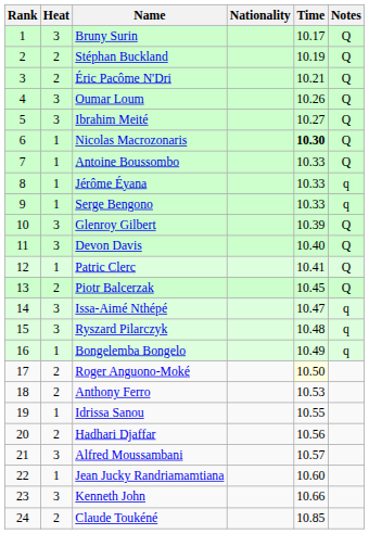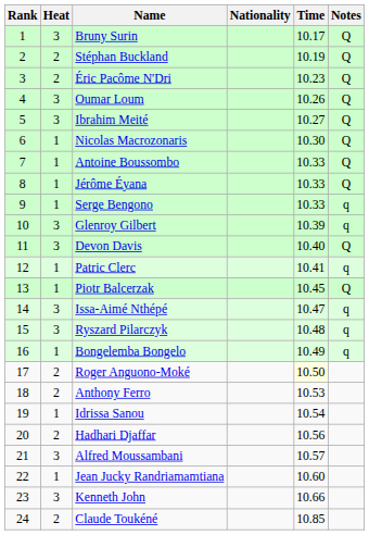 <table class="wikitable sortable" style="text-align:center; font-size:95%">
 <tr>
 <th>Rank</th>
 <th>Heat</th>
 <th>Name</th>
 <th>Nationality</th>
 <th>Time</th>
 <th>Notes</th>
 </tr>
 <tr bgcolor=ccffcc>
 <td>1</td>
 <td>3</td>
 <td align=left><a href='#'>Bruny Surin</a></td>
 <td align=left></td>
 <td>10.17</td>
 <td>Q</td>
 </tr>
 <tr bgcolor=ccffcc>
 <td>2</td>
 <td>2</td>
 <td align=left><a href='#'>Stéphan Buckland</a></td>
 <td align=left></td>
 <td>10.19</td>
 <td>Q</td>
 </tr>
 <tr bgcolor=ccffcc>
 <td>3</td>
 <td>2</td>
 <td align=left><a href='#'>Éric Pacôme N'Dri</a></td>
 <td align=left></td>
-<td>10.21</td>
+<td>10.23</td>
 <td>Q</td>
 </tr>
 <tr bgcolor=ccffcc>
 <td>4</td>
 <td>3</td>
 <td align=left><a href='#'>Oumar Loum</a></td>
 <td align=left></td>
 <td>10.26</td>
 <td>Q</td>
 </tr>
 <tr bgcolor=ccffcc>
 <td>5</td>
 <td>3</td>
 <td align=left><a href='#'>Ibrahim Meité</a></td>
 <td align=left></td>
 <td>10.27</td>
 <td>Q</td>
 </tr>
 <tr bgcolor=ccffcc>
 <td>6</td>
 <td>1</td>
 <td align=left><a href='#'>Nicolas Macrozonaris</a></td>
 <td align=left></td>
-<td><strong>10.30</strong></td>
+<td>10.30</td>
 <td>Q</td>
 </tr>
 <tr bgcolor=ccffcc>
 <td>7</td>
 <td>1</td>
 <td align=left><a href='#'>Antoine Boussombo</a></td>
 <td align=left></td>
 <td>10.33</td>
 <td>Q</td>
 </tr>
 <tr bgcolor=ccffcc>
 <td>8</td>
 <td>1</td>
 <td align=left><a href='#'>Jérôme Éyana</a></td>
 <td align=left></td>
 <td>10.33</td>
-<td>q</td>
+<td>Q</td>
 </tr>
 <tr bgcolor=ccffcc>
 <td>9</td>
 <td>1</td>
 <td align=left><a href='#'>Serge Bengono</a></td>
 <td align=left></td>
 <td>10.33</td>
 <td>q</td>
 </tr>
 <tr bgcolor=ccffcc>
 <td>10</td>
 <td>3</td>
 <td align=left><a href='#'>Glenroy Gilbert</a></td>
 <td align=left></td>
 <td>10.39</td>
-<td>Q</td>
+<td>q</td>
 </tr>
 <tr bgcolor=ccffcc>
 <td>11</td>
 <td>3</td>
 <td align=left><a href='#'>Devon Davis</a></td>
 <td align=left></td>
 <td>10.40</td>
 <td>Q</td>
 </tr>
 <tr bgcolor=ddffdd>
 <td>12</td>
 <td>1</td>
 <td align=left><a href='#'>Patric Clerc</a></td>
 <td align=left></td>
 <td>10.41</td>
-<td>Q</td>
+<td>q</td>
 </tr>
 <tr bgcolor=ccffcc>
 <td>13</td>
-<td>2</td>
+<td>1</td>
 <td align=left><a href='#'>Piotr Balcerzak</a></td>
 <td align=left></td>
 <td>10.45</td>
 <td>Q</td>
 </tr>
 <tr bgcolor=ddffdd>
 <td>14</td>
 <td>3</td>
 <td align=left><a href='#'>Issa-Aimé Nthépé</a></td>
 <td align=left></td>
 <td>10.47</td>
 <td>q</td>
 </tr>
 <tr bgcolor=ddffdd>
 <td>15</td>
 <td>3</td>
 <td align=left><a href='#'>Ryszard Pilarczyk</a></td>
 <td align=left></td>
 <td>10.48</td>
 <td>q</td>
 </tr>
 <tr bgcolor=ddffdd>
 <td>16</td>
 <td>1</td>
 <td align=left><a href='#'>Bongelemba Bongelo</a></td>
 <td align=left></td>
 <td>10.49</td>
 <td>q</td>
 </tr>
 <tr>
 <td>17</td>
 <td>2</td>
 <td align=left><a href='#'>Roger Anguono-Moké</a></td>
 <td align=left></td>
 <td style="background: lightyellow;">10.50</td>
 <td></td>
 </tr>
 <tr>
 <td>18</td>
 <td>2</td>
 <td align=left><a href='#'>Anthony Ferro</a></td>
 <td align=left></td>
 <td>10.53</td>
 <td></td>
 </tr>
 <tr>
 <td>19</td>
 <td>1</td>
 <td align=left><a href='#'>Idrissa Sanou</a></td>
 <td align=left></td>
-<td>10.55</td>
+<td>10.54</td>
 <td></td>
 </tr>
 <tr>
 <td>20</td>
 <td>2</td>
 <td align=left><a href='#'>Hadhari Djaffar</a></td>
 <td align=left></td>
 <td>10.56</td>
 <td></td>
 </tr>
 <tr>
 <td>21</td>
 <td>3</td>
 <td align=left><a href='#'>Alfred Moussambani</a></td>
 <td align=left></td>
 <td>10.57</td>
 <td></td>
 </tr>
 <tr>
 <td>22</td>
 <td>1</td>
 <td align=left><a href='#'>Jean Jucky Randriamamtiana</a></td>
 <td align=left></td>
 <td>10.60</td>
 <td></td>
 </tr>
 <tr>
 <td>23</td>
 <td>3</td>
 <td align=left><a href='#'>Kenneth John</a></td>
 <td align=left></td>
 <td>10.66</td>
 <td></td>
 </tr>
 <tr>
 <td>24</td>
 <td>2</td>
 <td align=left><a href='#'>Claude Toukéné</a></td>
 <td align=left></td>
 <td>10.85</td>
 <td></td>
 </tr>
 </table>
